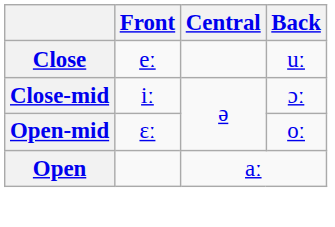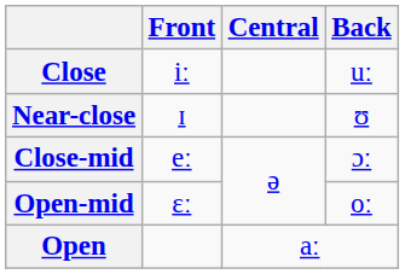 <table class="wikitable" style="text-align:center">
 <tr>
 <th></th>
 <th><a href='#'>Front</a></th>
 <th><a href='#'>Central</a></th>
 <th><a href='#'>Back</a></th>
 </tr>
 <tr align="center">
 <th><a href='#'>Close</a></th>
-<td><a href='#'>eː</a></td>
+<td><a href='#'>iː</a></td>
 <td></td>
 <td><a href='#'>uː</a></td>
 </tr>
 <tr>
+<th><a href='#'>Near-close</a></th>
+<td><a href='#'>ɪ</a></td>
+<td></td>
+<td><a href='#'>ʊ</a></td>
+</tr>
+<tr>
 <th><a href='#'>Close-mid</a></th>
-<td><a href='#'>iː</a></td>
+<td><a href='#'>eː</a></td>
 <td rowspan="2"><a href='#'>ə</a></td>
 <td><a href='#'>ɔː</a></td>
 </tr>
 <tr>
 <th><a href='#'>Open-mid</a></th>
 <td><a href='#'>ɛː</a></td>
 <td><a href='#'>oː</a></td>
 </tr>
 <tr align="center">
 <th><a href='#'>Open</a></th>
 <td></td>
 <td colspan="2"><a href='#'>aː</a></td>
 </tr>
 </table>
